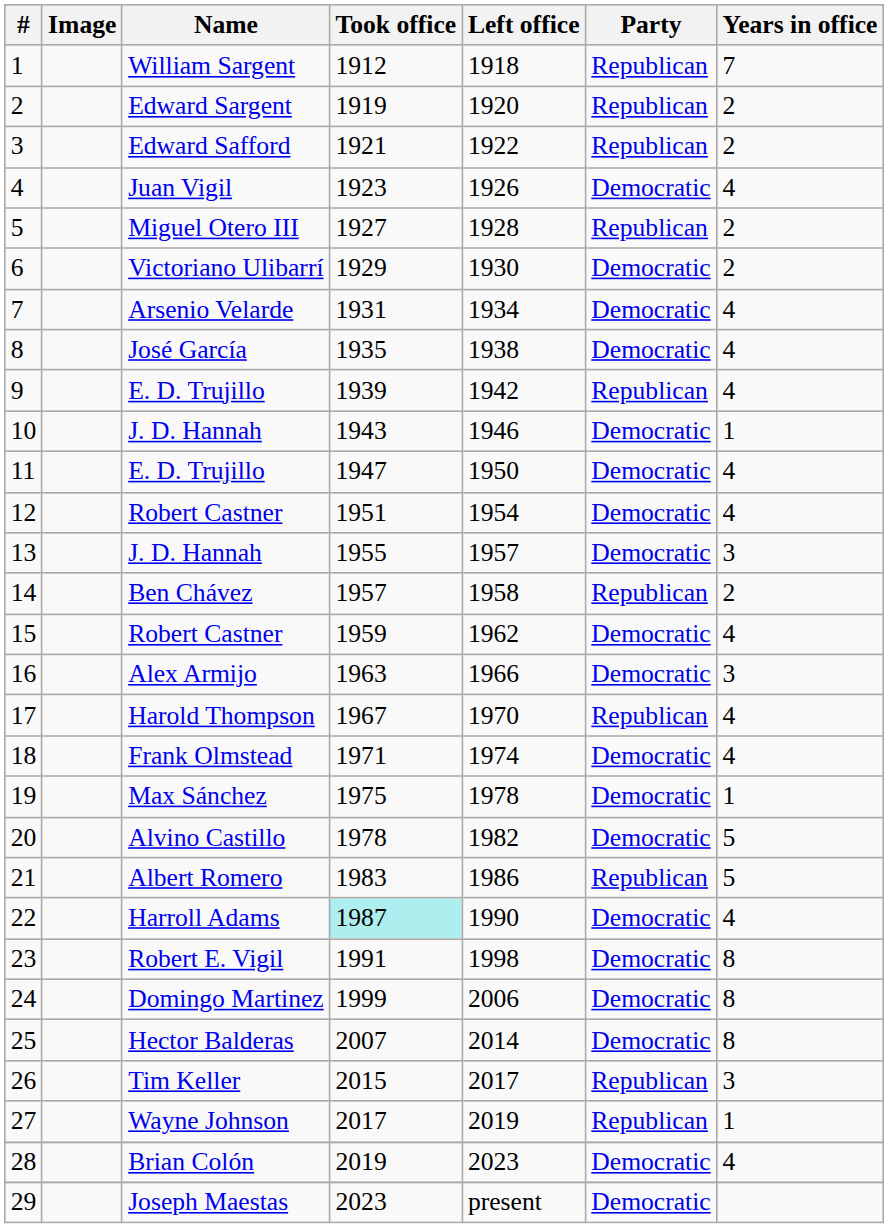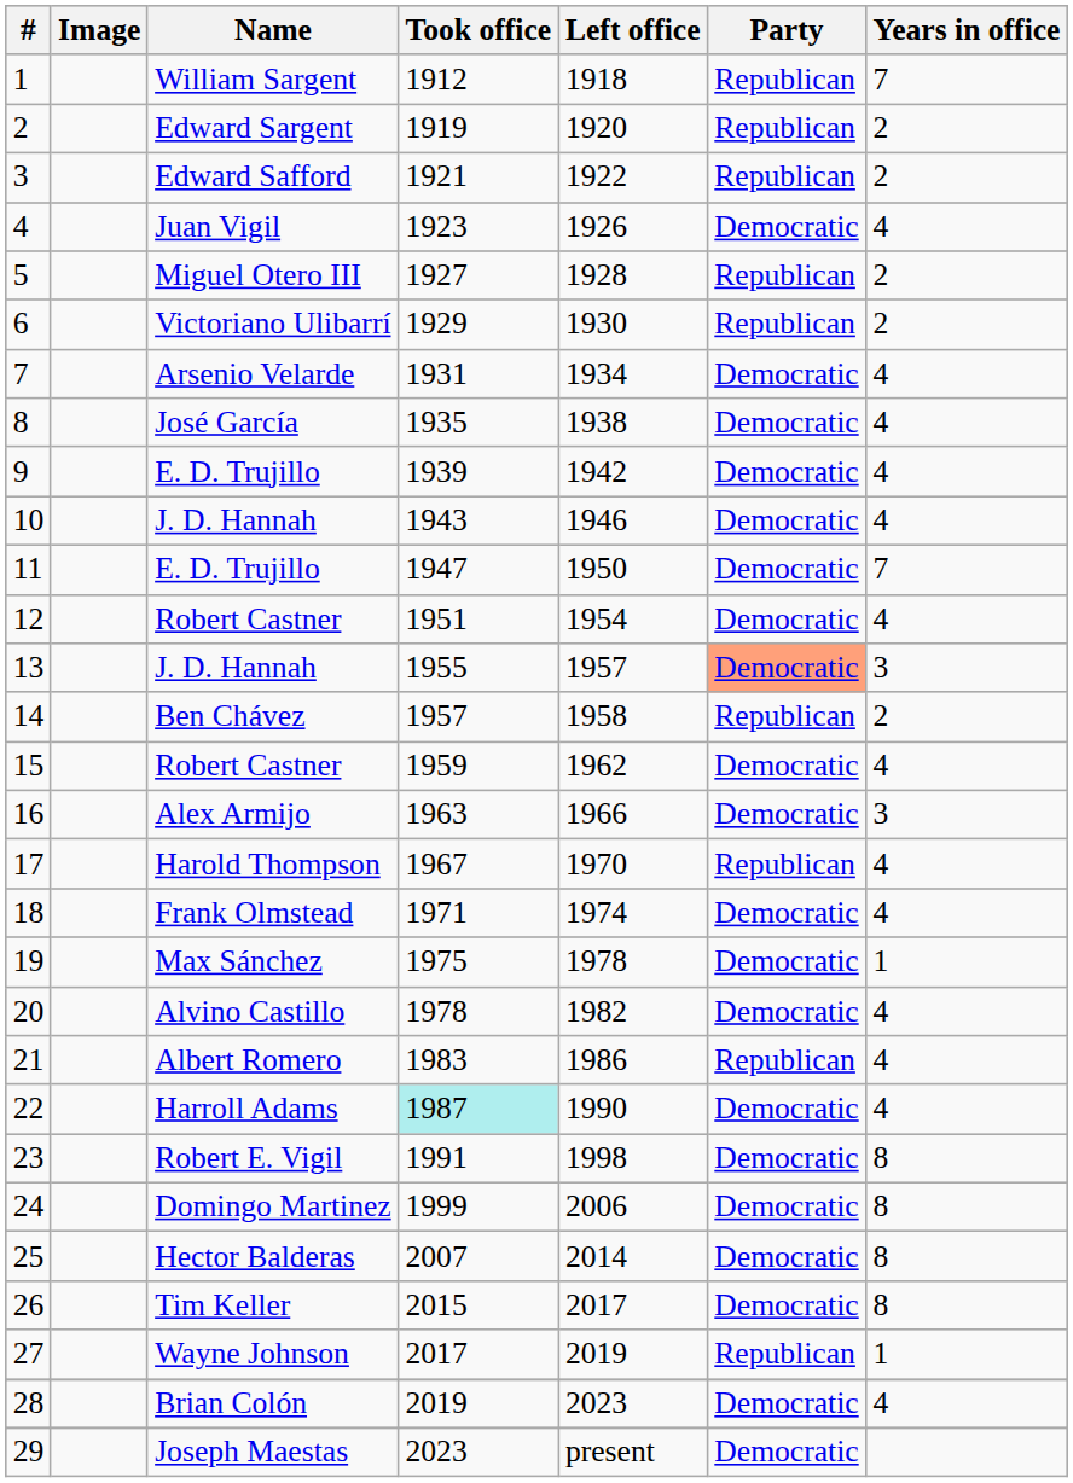 <table class="wikitable">
 <tr>
 <th>#</th>
 <th>Image</th>
 <th>Name</th>
 <th>Took office</th>
 <th>Left office</th>
 <th>Party</th>
 <th>Years in office</th>
 </tr>
 <tr>
 <td>1</td>
 <td></td>
 <td><a href='#'>William Sargent</a></td>
 <td>1912</td>
 <td>1918</td>
 <td><a href='#'>Republican</a></td>
 <td>7</td>
 </tr>
 <tr>
 <td>2</td>
 <td></td>
 <td><a href='#'>Edward Sargent</a></td>
 <td>1919</td>
 <td>1920</td>
 <td><a href='#'>Republican</a></td>
 <td>2</td>
 </tr>
 <tr>
 <td>3</td>
 <td></td>
 <td><a href='#'>Edward Safford</a></td>
 <td>1921</td>
 <td>1922</td>
 <td><a href='#'>Republican</a></td>
 <td>2</td>
 </tr>
 <tr>
 <td>4</td>
 <td></td>
 <td><a href='#'>Juan Vigil</a></td>
 <td>1923</td>
 <td>1926</td>
 <td><a href='#'>Democratic</a></td>
 <td>4</td>
 </tr>
 <tr>
 <td>5</td>
 <td></td>
 <td><a href='#'>Miguel Otero III</a></td>
 <td>1927</td>
 <td>1928</td>
 <td><a href='#'>Republican</a></td>
 <td>2</td>
 </tr>
 <tr>
 <td>6</td>
 <td></td>
 <td><a href='#'>Victoriano Ulibarrí</a></td>
 <td>1929</td>
 <td>1930</td>
-<td><a href='#'>Democratic</a></td>
+<td><a href='#'>Republican</a></td>
 <td>2</td>
 </tr>
 <tr>
 <td>7</td>
 <td></td>
 <td><a href='#'>Arsenio Velarde</a></td>
 <td>1931</td>
 <td>1934</td>
 <td><a href='#'>Democratic</a></td>
 <td>4</td>
 </tr>
 <tr>
 <td>8</td>
 <td></td>
 <td><a href='#'>José García</a></td>
 <td>1935</td>
 <td>1938</td>
 <td><a href='#'>Democratic</a></td>
 <td>4</td>
 </tr>
 <tr>
 <td>9</td>
 <td></td>
 <td><a href='#'>E. D. Trujillo</a></td>
 <td>1939</td>
 <td>1942</td>
-<td><a href='#'>Republican</a></td>
+<td><a href='#'>Democratic</a></td>
 <td>4</td>
 </tr>
 <tr>
 <td>10</td>
 <td></td>
 <td><a href='#'>J. D. Hannah</a></td>
 <td>1943</td>
 <td>1946</td>
 <td><a href='#'>Democratic</a></td>
-<td>1</td>
+<td>4</td>
 </tr>
 <tr>
 <td>11</td>
 <td></td>
 <td><a href='#'>E. D. Trujillo</a></td>
 <td>1947</td>
 <td>1950</td>
 <td><a href='#'>Democratic</a></td>
-<td>4</td>
+<td>7</td>
 </tr>
 <tr>
 <td>12</td>
 <td></td>
 <td><a href='#'>Robert Castner</a></td>
 <td>1951</td>
 <td>1954</td>
 <td><a href='#'>Democratic</a></td>
 <td>4</td>
 </tr>
 <tr>
 <td>13</td>
 <td></td>
 <td><a href='#'>J. D. Hannah</a></td>
 <td>1955</td>
 <td>1957</td>
-<td><a href='#'>Democratic</a></td>
+<td style="background: lightsalmon;"><a href='#'>Democratic</a></td>
 <td>3</td>
 </tr>
 <tr>
 <td>14</td>
 <td></td>
 <td><a href='#'>Ben Chávez</a></td>
 <td>1957</td>
 <td>1958</td>
 <td><a href='#'>Republican</a></td>
 <td>2</td>
 </tr>
 <tr>
 <td>15</td>
 <td></td>
 <td><a href='#'>Robert Castner</a></td>
 <td>1959</td>
 <td>1962</td>
 <td><a href='#'>Democratic</a></td>
 <td>4</td>
 </tr>
 <tr>
 <td>16</td>
 <td></td>
 <td><a href='#'>Alex Armijo</a></td>
 <td>1963</td>
 <td>1966</td>
 <td><a href='#'>Democratic</a></td>
 <td>3</td>
 </tr>
 <tr>
 <td>17</td>
 <td></td>
 <td><a href='#'>Harold Thompson</a></td>
 <td>1967</td>
 <td>1970</td>
 <td><a href='#'>Republican</a></td>
 <td>4</td>
 </tr>
 <tr>
 <td>18</td>
 <td></td>
 <td><a href='#'>Frank Olmstead</a></td>
 <td>1971</td>
 <td>1974</td>
 <td><a href='#'>Democratic</a></td>
 <td>4</td>
 </tr>
 <tr>
 <td>19</td>
 <td></td>
 <td><a href='#'>Max Sánchez</a></td>
 <td>1975</td>
 <td>1978</td>
 <td><a href='#'>Democratic</a></td>
 <td>1</td>
 </tr>
 <tr>
 <td>20</td>
 <td></td>
 <td><a href='#'>Alvino Castillo</a></td>
 <td>1978</td>
 <td>1982</td>
 <td><a href='#'>Democratic</a></td>
-<td>5</td>
+<td>4</td>
 </tr>
 <tr>
 <td>21</td>
 <td></td>
 <td><a href='#'>Albert Romero</a></td>
 <td>1983</td>
 <td>1986</td>
 <td><a href='#'>Republican</a></td>
-<td>5</td>
+<td>4</td>
 </tr>
 <tr>
 <td>22</td>
 <td></td>
 <td><a href='#'>Harroll Adams</a></td>
 <td style="background: paleturquoise;">1987</td>
 <td>1990</td>
 <td><a href='#'>Democratic</a></td>
 <td>4</td>
 </tr>
 <tr>
 <td>23</td>
 <td></td>
 <td><a href='#'>Robert E. Vigil</a></td>
 <td>1991</td>
 <td>1998</td>
 <td><a href='#'>Democratic</a></td>
 <td>8</td>
 </tr>
 <tr>
 <td>24</td>
 <td></td>
 <td><a href='#'>Domingo Martinez</a></td>
 <td>1999</td>
 <td>2006</td>
 <td><a href='#'>Democratic</a></td>
 <td>8</td>
 </tr>
 <tr>
 <td>25</td>
 <td></td>
 <td><a href='#'>Hector Balderas</a></td>
 <td>2007</td>
 <td>2014</td>
 <td><a href='#'>Democratic</a></td>
 <td>8</td>
 </tr>
 <tr>
 <td>26</td>
 <td></td>
 <td><a href='#'>Tim Keller</a></td>
 <td>2015</td>
 <td>2017</td>
-<td><a href='#'>Republican</a></td>
-<td>3</td>
+<td><a href='#'>Democratic</a></td>
+<td>8</td>
 </tr>
 <tr>
 <td>27</td>
 <td></td>
 <td><a href='#'>Wayne Johnson</a></td>
 <td>2017</td>
 <td>2019</td>
 <td><a href='#'>Republican</a></td>
 <td>1</td>
 </tr>
 <tr>
 </tr>
 <tr>
 <td>28</td>
 <td></td>
 <td><a href='#'>Brian Colón</a></td>
 <td>2019</td>
 <td>2023</td>
 <td><a href='#'>Democratic</a></td>
 <td>4</td>
 </tr>
 <tr>
 </tr>
 <tr>
 <td>29</td>
 <td></td>
 <td><a href='#'>Joseph Maestas</a></td>
 <td>2023</td>
 <td>present</td>
 <td><a href='#'>Democratic</a></td>
 <td></td>
 </tr>
 </table>
